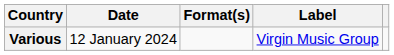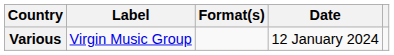 <table class="wikitable plainrowheaders">
 <tr>
 <th scope="col">Country</th>
+<th scope="col">Label</th>
+<th scope="col">Format(s)</th>
 <th scope="col">Date</th>
-<th scope="col">Format(s)</th>
-<th scope="col">Label</th>
 <th scope="col"></th>
 </tr>
 <tr>
 <th scope="row">Various</th>
+<td><a href='#'>Virgin Music Group</a></td>
+<td></td>
 <td>12 January 2024</td>
-<td></td>
-<td><a href='#'>Virgin Music Group</a></td>
 <td align="center"></td>
 </tr>
 </table>
